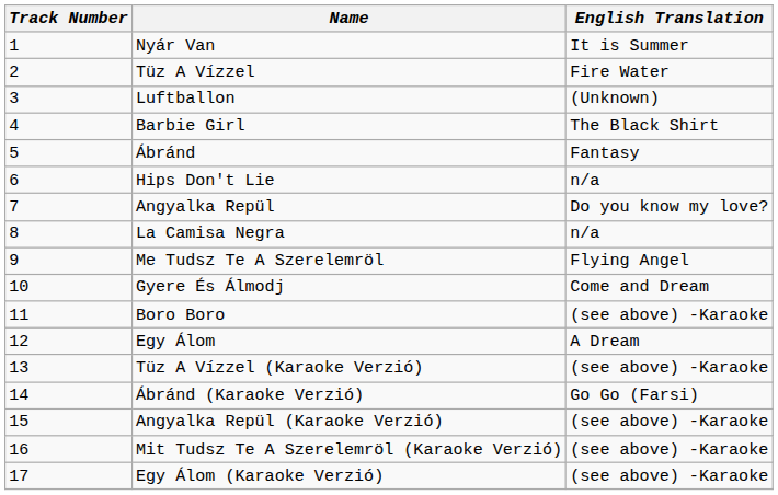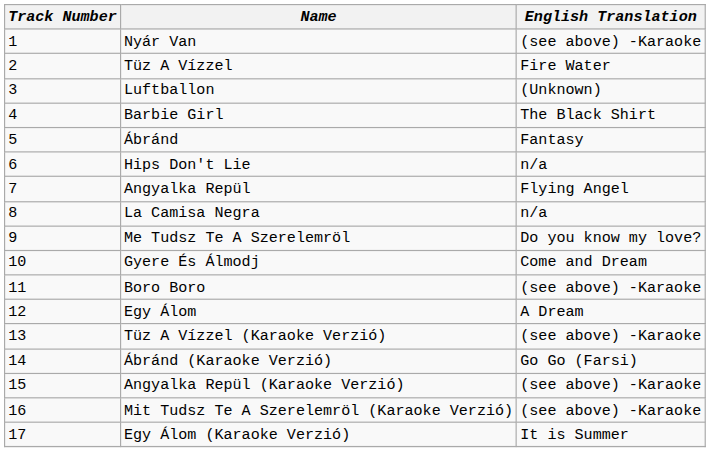 <table class="wikitable">
 <tr>
 <th><em>Track Number</em></th>
 <th><em>Name</em></th>
 <th><em>English Translation</em></th>
 </tr>
 <tr>
 <td>1</td>
 <td>Nyár Van</td>
-<td>It is Summer</td>
+<td>(see above) -Karaoke</td>
 </tr>
 <tr>
 <td>2</td>
 <td>Tüz A Vízzel</td>
 <td>Fire Water</td>
 </tr>
 <tr>
 <td>3</td>
 <td>Luftballon</td>
 <td>(Unknown)</td>
 </tr>
 <tr>
 <td>4</td>
 <td>Barbie Girl</td>
 <td>The Black Shirt</td>
 </tr>
 <tr>
 <td>5</td>
 <td>Ábránd</td>
 <td>Fantasy</td>
 </tr>
 <tr>
 <td>6</td>
 <td>Hips Don't Lie</td>
 <td>n/a</td>
 </tr>
 <tr>
 <td>7</td>
 <td>Angyalka Repül</td>
-<td>Do you know my love?</td>
+<td>Flying Angel</td>
 </tr>
 <tr>
 <td>8</td>
 <td>La Camisa Negra</td>
 <td>n/a</td>
 </tr>
 <tr>
 <td>9</td>
 <td>Me Tudsz Te A Szerelemröl</td>
-<td>Flying Angel</td>
+<td>Do you know my love?</td>
 </tr>
 <tr>
 <td>10</td>
 <td>Gyere És Álmodj</td>
 <td>Come and Dream</td>
 </tr>
 <tr>
 <td>11</td>
 <td>Boro Boro</td>
 <td>(see above) -Karaoke</td>
 </tr>
 <tr>
 <td>12</td>
 <td>Egy Álom</td>
 <td>A Dream</td>
 </tr>
 <tr>
 <td>13</td>
 <td>Tüz A Vízzel (Karaoke Verzió)</td>
 <td>(see above) -Karaoke</td>
 </tr>
 <tr>
 <td>14</td>
 <td>Ábránd (Karaoke Verzió)</td>
 <td>Go Go (Farsi)</td>
 </tr>
 <tr>
 <td>15</td>
 <td>Angyalka Repül (Karaoke Verzió)</td>
 <td>(see above) -Karaoke</td>
 </tr>
 <tr>
 <td>16</td>
 <td>Mit Tudsz Te A Szerelemröl (Karaoke Verzió)</td>
 <td>(see above) -Karaoke</td>
 </tr>
 <tr>
 <td>17</td>
 <td>Egy Álom (Karaoke Verzió)</td>
-<td>(see above) -Karaoke</td>
+<td>It is Summer</td>
 </tr>
 <tr>
 </tr>
 </table>
